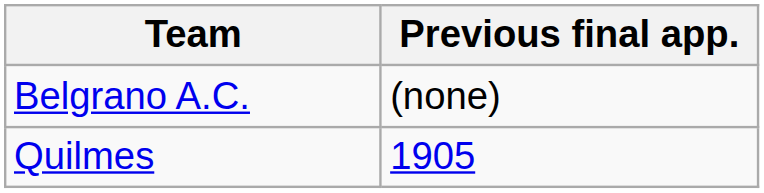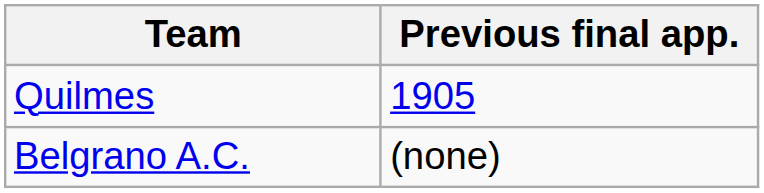 <table class="wikitable">
 <tr>
 <th width=150px>Team</th>
 <th width=150px>Previous final app.</th>
 </tr>
 <tr>
+<td><a href='#'>Quilmes</a></td>
+<td><a href='#'>1905</a></td>
+</tr>
+<tr>
 <td><a href='#'>Belgrano A.C.</a></td>
 <td>(none)</td>
 </tr>
-<tr>
-<td><a href='#'>Quilmes</a></td>
-<td><a href='#'>1905</a></td>
-</tr>
 </table>
